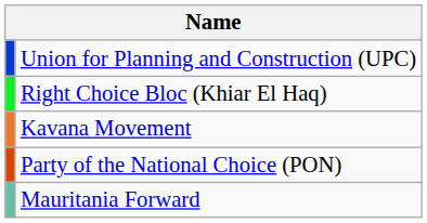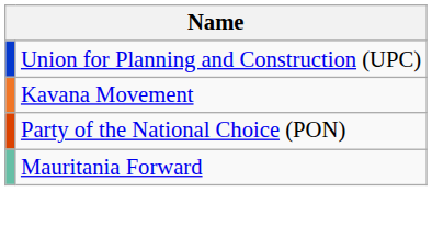 <table class="wikitable" style="text-align">
 <tr>
 <th colspan="2">Name</th>
 </tr>
 <tr>
 <td style="background:#0438ce;"></td>
 <td><a href='#'>Union for Planning and Construction</a> (UPC)</td>
-</tr>
-<tr>
-<td style="background-color:#01f51c"></td>
-<td><a href='#'>Right Choice Bloc</a> (Khiar El Haq)</td>
 </tr>
 <tr>
 <td style="background-color:#f17626"></td>
 <td><a href='#'>Kavana Movement</a></td>
 </tr>
 <tr>
 <td style="background-color:#dc4200"></td>
 <td><a href='#'>Party of the National Choice</a> (PON)</td>
 </tr>
 <tr>
 <td style="background-color:#65BFA5"></td>
 <td><a href='#'>Mauritania Forward</a></td>
 </tr>
 </table>
